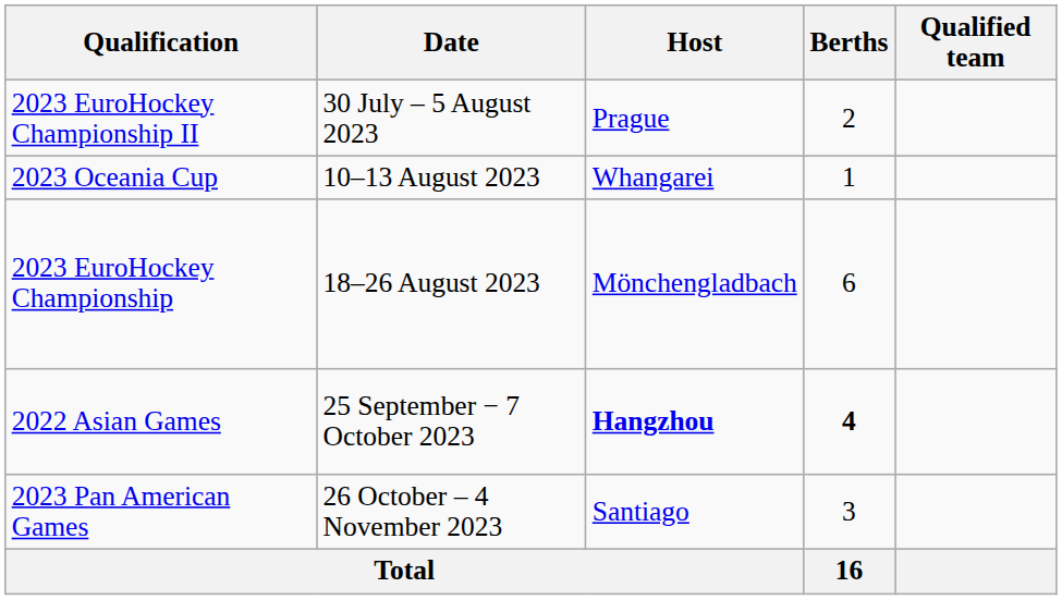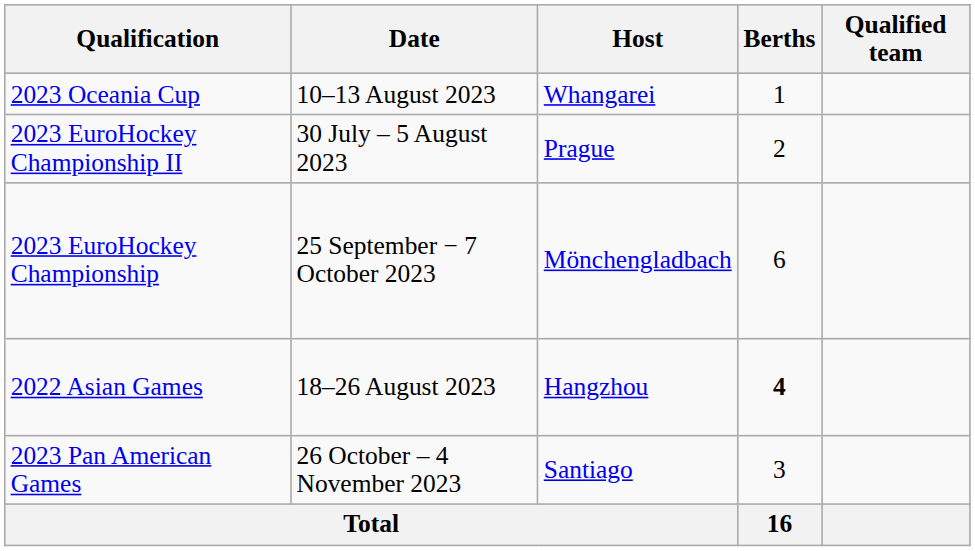 <table class="wikitable">
 <tr>
 <th>Qualification</th>
 <th>Date</th>
 <th>Host</th>
 <th>Berths</th>
 <th>Qualified team</th>
 </tr>
 <tr>
+<td><a href='#'>2023 Oceania Cup</a></td>
+<td>10–13 August 2023</td>
+<td> <a href='#'>Whangarei</a></td>
+<td align=center>1</td>
+<td></td>
+</tr>
+<tr>
 <td><a href='#'>2023 EuroHockey Championship II</a></td>
 <td>30 July – 5 August 2023</td>
 <td> <a href='#'>Prague</a></td>
 <td align=center>2</td>
 <td><br></td>
 </tr>
 <tr>
-<td><a href='#'>2023 Oceania Cup</a></td>
-<td>10–13 August 2023</td>
-<td> <a href='#'>Whangarei</a></td>
-<td align=center>1</td>
-<td></td>
-</tr>
-<tr>
 <td><a href='#'>2023 EuroHockey Championship</a></td>
-<td>18–26 August 2023</td>
+<td>25 September − 7 October 2023</td>
 <td> <a href='#'>Mönchengladbach</a></td>
 <td align=center>6</td>
 <td><br><br><br><br><br></td>
 </tr>
 <tr>
 <td><a href='#'>2022 Asian Games</a></td>
-<td>25 September − 7 October 2023</td>
-<td><strong> <a href='#'>Hangzhou</a></strong></td>
+<td>18–26 August 2023</td>
+<td> <a href='#'>Hangzhou</a></td>
 <td align=center><strong>4</strong></td>
 <td><br><br><br></td>
 </tr>
 <tr>
 <td><a href='#'>2023 Pan American Games</a></td>
 <td>26 October – 4 November 2023</td>
 <td> <a href='#'>Santiago</a></td>
 <td align=center>3</td>
 <td><br><br></td>
 </tr>
 <tr>
 <th colspan=3>Total</th>
 <th>16</th>
 <th></th>
 </tr>
 </table>
